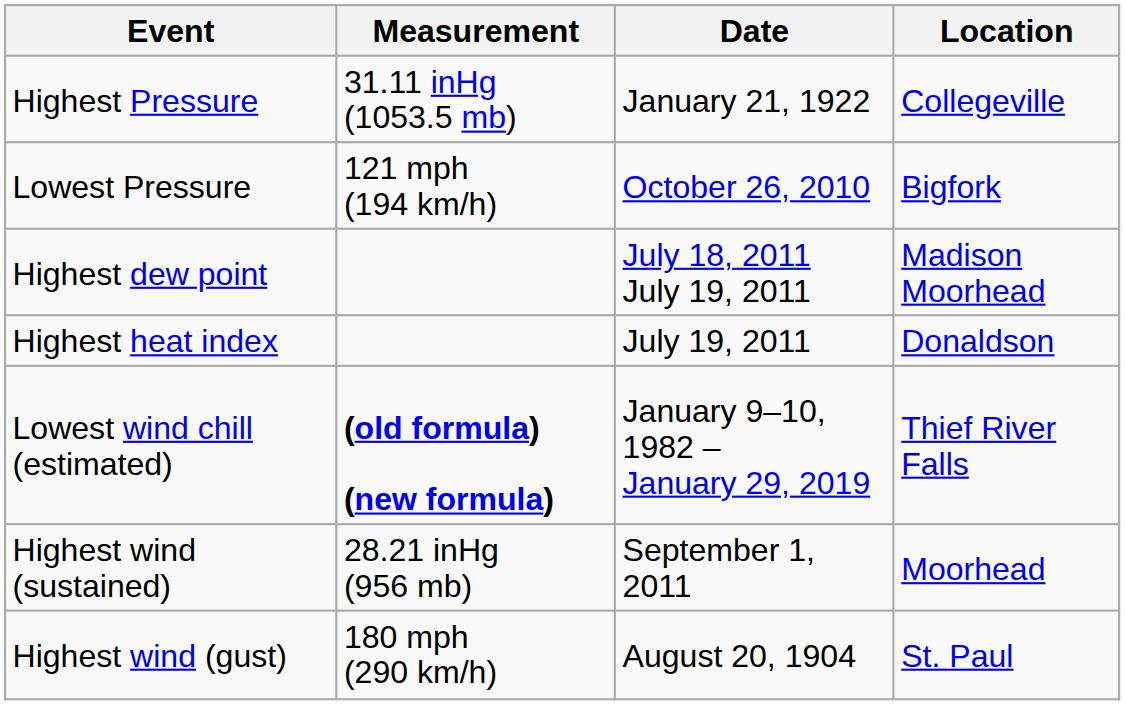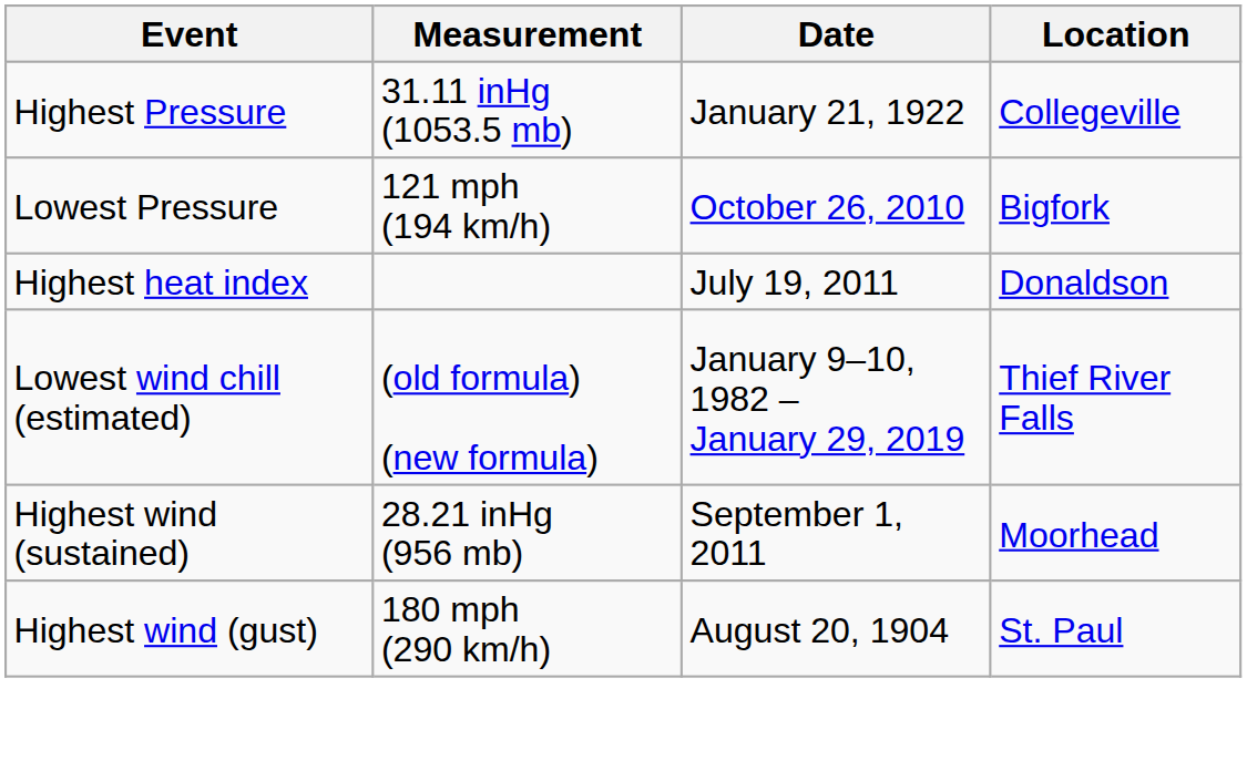 <table class="wikitable" style="font-size: 95%; text-align:left;">
 <tr style="text-align:center;">
 <th width="150">Event</th>
 <th width="125">Measurement</th>
 <th width="125">Date</th>
 <th width="100">Location</th>
 </tr>
 <tr>
 <td>Highest <a href='#'>Pressure</a></td>
 <td>31.11 <a href='#'>inHg</a> (1053.5 <a href='#'>mb</a>)</td>
 <td>January 21, 1922</td>
 <td><a href='#'>Collegeville</a></td>
 </tr>
 <tr>
 <td>Lowest Pressure</td>
 <td>121 mph (194 km/h)</td>
 <td><a href='#'>October 26, 2010</a></td>
 <td><a href='#'>Bigfork</a></td>
 </tr>
 <tr>
-<td>Highest <a href='#'>dew point</a></td>
-<td></td>
-<td><a href='#'>July 18, 2011</a><br> July 19, 2011</td>
-<td><a href='#'>Madison</a><br><a href='#'>Moorhead</a></td>
-</tr>
-<tr>
 <td>Highest <a href='#'>heat index</a></td>
 <td></td>
 <td>July 19, 2011</td>
 <td><a href='#'>Donaldson</a></td>
 </tr>
 <tr>
 <td>Lowest <a href='#'>wind chill</a> (estimated)</td>
-<td><strong><br>(<a href='#'>old formula</a>)<br><br>(<a href='#'>new formula</a>)</strong></td>
+<td><br>(<a href='#'>old formula</a>)<br><br>(<a href='#'>new formula</a>)</td>
 <td>January 9–10, 1982 –<br><a href='#'>January 29, 2019</a></td>
 <td><a href='#'>Thief River Falls</a></td>
 </tr>
 <tr>
 <td>Highest wind (sustained)</td>
 <td>28.21 inHg (956 mb)</td>
 <td>September 1, 2011</td>
 <td><a href='#'>Moorhead</a></td>
 </tr>
 <tr>
 <td>Highest <a href='#'>wind</a> (gust)</td>
 <td>180 mph (290 km/h)</td>
 <td>August 20, 1904</td>
 <td><a href='#'>St. Paul</a></td>
 </tr>
 </table>
